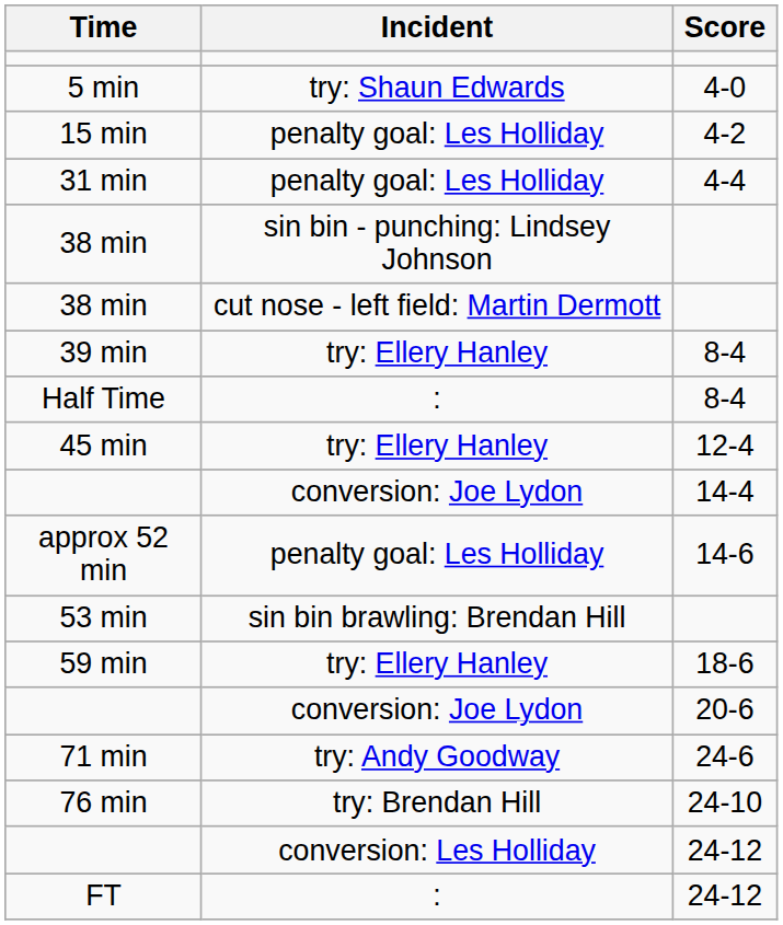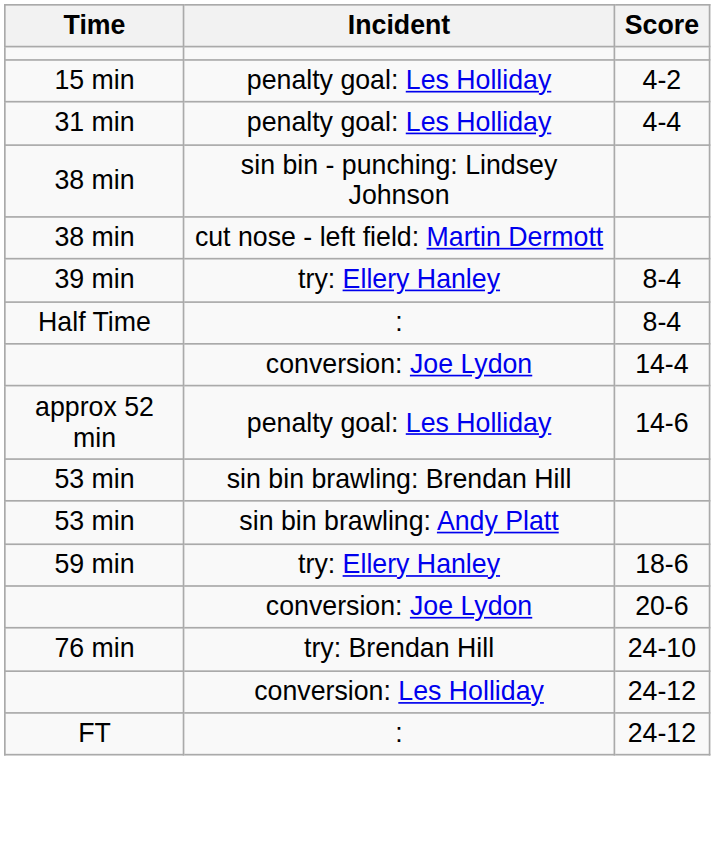 <table class="wikitable" style="text-align:center;">
 <tr>
 <th width=100 abbr="Time">Time</th>
 <th width=250 abbr="Incident">Incident</th>
 <th width=50 abbr="Score">Score</th>
 </tr>
 <tr>
 <td></td>
 <td></td>
 <td></td>
-</tr>
-<tr>
-<td>5 min</td>
-<td>try: <a href='#'>Shaun Edwards</a></td>
-<td>4-0</td>
 </tr>
 <tr>
 <td>15 min</td>
 <td>penalty goal: <a href='#'>Les Holliday</a></td>
 <td>4-2</td>
 </tr>
 <tr>
 <td>31 min</td>
 <td>penalty goal: <a href='#'>Les Holliday</a></td>
 <td>4-4</td>
 </tr>
 <tr>
 <td>38 min</td>
 <td>sin bin - punching: Lindsey Johnson</td>
 <td></td>
 </tr>
 <tr>
 <td>38 min</td>
 <td>cut nose - left field: <a href='#'>Martin Dermott</a></td>
 <td></td>
 </tr>
 <tr>
 <td>39 min</td>
 <td>try: <a href='#'>Ellery Hanley</a></td>
 <td>8-4</td>
 </tr>
 <tr>
 <td>Half Time</td>
 <td>:</td>
 <td>8-4</td>
 </tr>
 <tr>
-<td>45 min</td>
-<td>try: <a href='#'>Ellery Hanley</a></td>
-<td>12-4</td>
-</tr>
-<tr>
 <td></td>
 <td>conversion: <a href='#'>Joe Lydon</a></td>
 <td>14-4</td>
 </tr>
 <tr>
 <td>approx 52 min</td>
 <td>penalty goal: <a href='#'>Les Holliday</a></td>
 <td>14-6</td>
 </tr>
 <tr>
 <td>53 min</td>
 <td>sin bin brawling: Brendan Hill</td>
 <td></td>
 </tr>
 <tr>
+<td>53 min</td>
+<td>sin bin brawling: <a href='#'>Andy Platt</a></td>
+<td></td>
+</tr>
+<tr>
 <td>59 min</td>
 <td>try: <a href='#'>Ellery Hanley</a></td>
 <td>18-6</td>
 </tr>
 <tr>
 <td></td>
 <td>conversion: <a href='#'>Joe Lydon</a></td>
 <td>20-6</td>
-</tr>
-<tr>
-<td>71 min</td>
-<td>try: <a href='#'>Andy Goodway</a></td>
-<td>24-6</td>
 </tr>
 <tr>
 <td>76 min</td>
 <td>try: Brendan Hill</td>
 <td>24-10</td>
 </tr>
 <tr>
 <td></td>
 <td>conversion: <a href='#'>Les Holliday</a></td>
 <td>24-12</td>
 </tr>
 <tr>
 <td>FT</td>
 <td>:</td>
 <td>24-12</td>
 </tr>
 </table>
